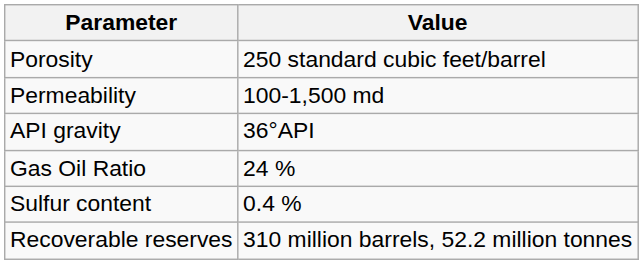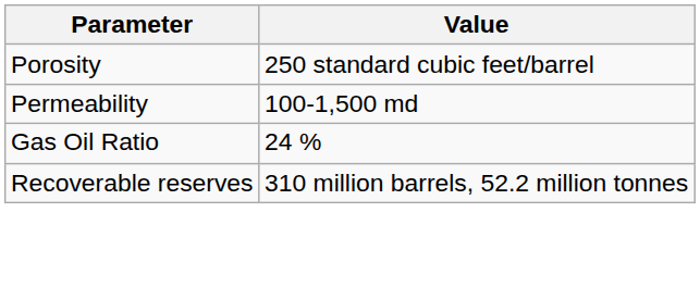 <table class="wikitable">
 <tr>
 <th>Parameter</th>
 <th>Value</th>
 </tr>
 <tr>
 <td>Porosity</td>
 <td>250 standard cubic feet/barrel</td>
 </tr>
 <tr>
 <td>Permeability</td>
 <td>100-1,500 md</td>
 </tr>
 <tr>
-<td>API gravity</td>
-<td>36°API</td>
-</tr>
-<tr>
 <td>Gas Oil Ratio</td>
 <td>24 %</td>
-</tr>
-<tr>
-<td>Sulfur content</td>
-<td>0.4 %</td>
 </tr>
 <tr>
 <td>Recoverable reserves</td>
 <td>310 million barrels, 52.2 million tonnes</td>
 </tr>
 </table>
